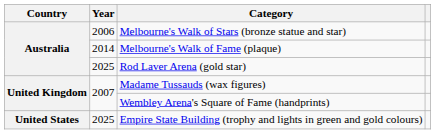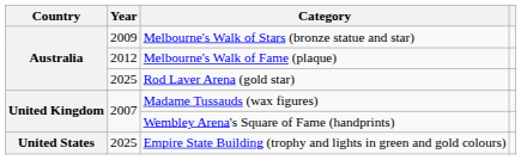 <table class="wikitable plainrowheaders sortable" style="margin-right: 0;">
 <tr>
 <th scope="col">Country</th>
 <th scope="col">Year</th>
 <th scope="col">Category</th>
 <th scope="col" class="unsortable"></th>
 </tr>
 <tr>
 <th scope="row" rowspan="3">Australia</th>
-<td>2006</td>
+<td>2009</td>
 <td><a href='#'>Melbourne's Walk of Stars</a> (bronze statue and star)</td>
 <td style="text-align:center;"></td>
 </tr>
 <tr>
-<td>2014</td>
+<td>2012</td>
 <td><a href='#'>Melbourne's Walk of Fame</a> (plaque)</td>
 <td style="text-align:center;"></td>
 </tr>
 <tr>
 <td>2025</td>
 <td><a href='#'>Rod Laver Arena</a> (gold star)</td>
 <td style="text-align:center;"></td>
 </tr>
 <tr>
 <th scope="row" rowspan="2">United Kingdom</th>
 <td rowspan="2">2007</td>
 <td><a href='#'>Madame Tussauds</a> (wax figures)</td>
 <td style="text-align:center;"></td>
 </tr>
 <tr>
 <td><a href='#'>Wembley Arena</a>'s Square of Fame (handprints)</td>
 <td style="text-align:center;"></td>
 </tr>
 <tr>
 <th scope="row">United States</th>
 <td>2025</td>
 <td><a href='#'>Empire State Building</a> (trophy and lights in green and gold colours)</td>
 <td style="text-align:center;"></td>
 </tr>
 </table>
